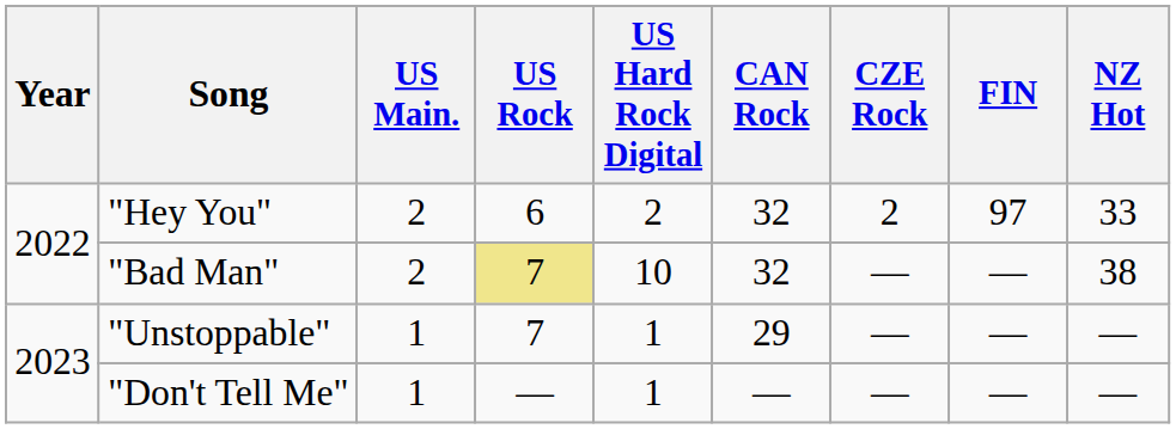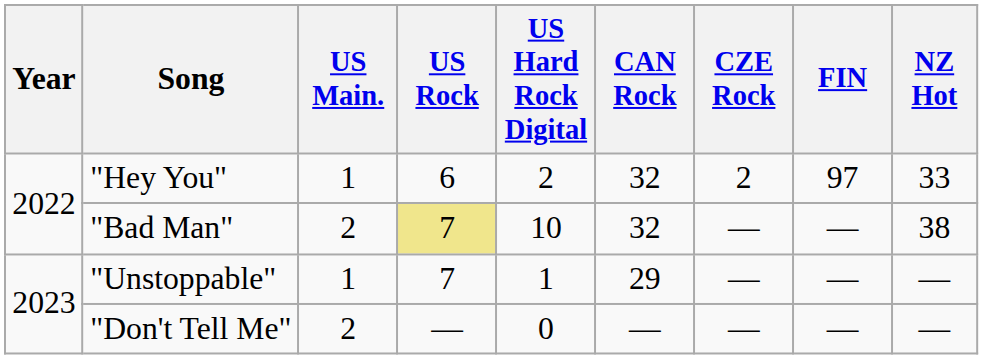 <table class="wikitable">
 <tr>
 <th>Year</th>
 <th>Song</th>
 <th scope="col" style="width:3em;font-size:90%;"><a href='#'>US<br>Main.</a><br></th>
 <th scope="col" style="width:3em;font-size:90%;"><a href='#'>US<br>Rock</a><br></th>
 <th scope="col" style="width:3em;font-size:90%;"><a href='#'>US<br> Hard<br>Rock<br>Digital</a><br></th>
 <th scope="col" style="width:3em;font-size:90%;"><a href='#'>CAN<br>Rock</a><br></th>
 <th style="width:3em;font-size:90%"><a href='#'>CZE<br>Rock</a><br></th>
 <th style="width:3em;font-size:90%"><a href='#'>FIN</a><br></th>
 <th scope="col" style="width:2.5em;font-size:90%;"><a href='#'>NZ<br>Hot</a><br></th>
 </tr>
 <tr>
 <td rowspan="2">2022</td>
 <td>"Hey You"</td>
-<td style="text-align:center;">2</td>
+<td style="text-align:center;">1</td>
 <td style="text-align:center;">6</td>
 <td style="text-align:center;">2</td>
 <td style="text-align:center;">32</td>
 <td style="text-align:center;">2</td>
 <td style="text-align:center;">97</td>
 <td style="text-align:center;">33</td>
 </tr>
 <tr>
 <td>"Bad Man"</td>
 <td style="text-align:center;">2</td>
 <td style="background: khaki; text-align:center;">7</td>
 <td style="text-align:center;">10</td>
 <td style="text-align:center;">32</td>
 <td style="text-align:center;">—</td>
 <td style="text-align:center;">—</td>
 <td style="text-align:center;">38</td>
 </tr>
 <tr>
 <td rowspan="2">2023</td>
 <td>"Unstoppable"</td>
 <td style="text-align:center;">1</td>
 <td style="text-align:center;">7</td>
 <td style="text-align:center;">1</td>
 <td style="text-align:center;">29</td>
 <td style="text-align:center;">—</td>
 <td style="text-align:center;">—</td>
 <td style="text-align:center;">—</td>
 </tr>
 <tr>
 <td>"Don't Tell Me"</td>
-<td style="text-align:center;">1</td>
+<td style="text-align:center;">2</td>
 <td style="text-align:center;">—</td>
-<td style="text-align:center;">1</td>
+<td style="text-align:center;">0</td>
 <td style="text-align:center;">—</td>
 <td style="text-align:center;">—</td>
 <td style="text-align:center;">—</td>
 <td style="text-align:center;">—</td>
 </tr>
 </table>
